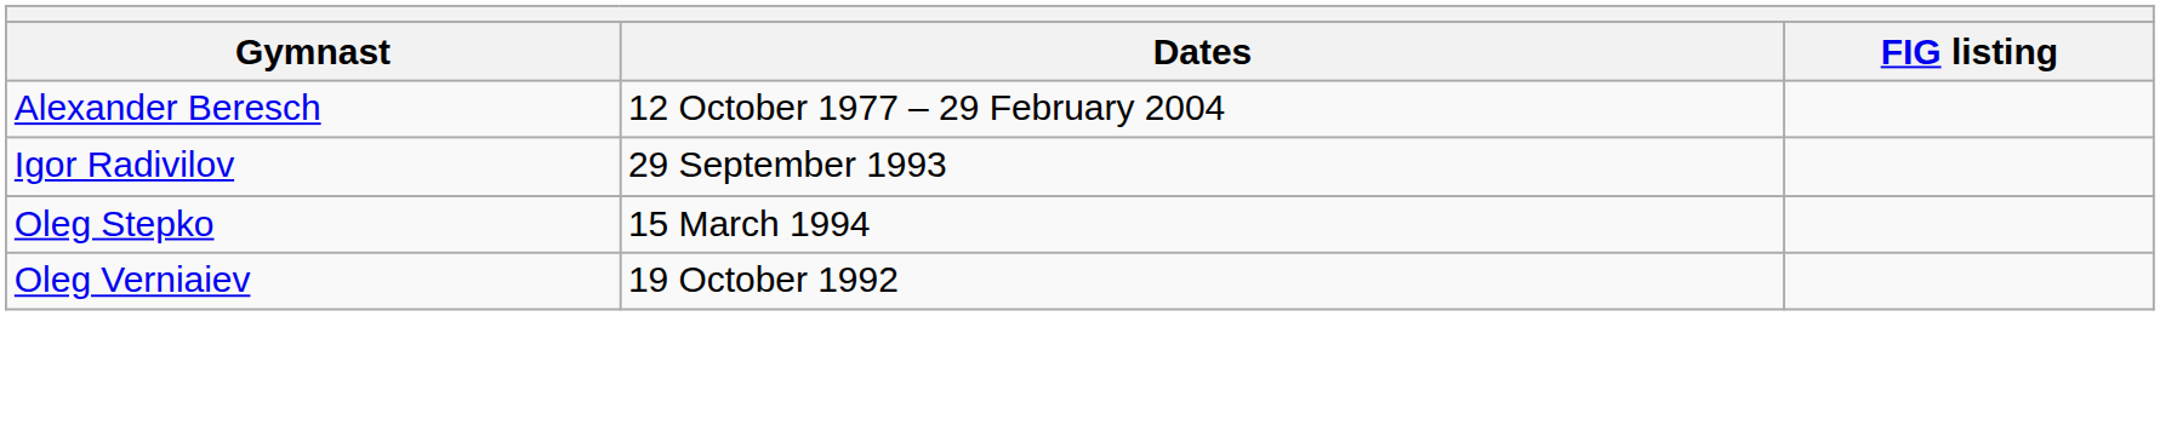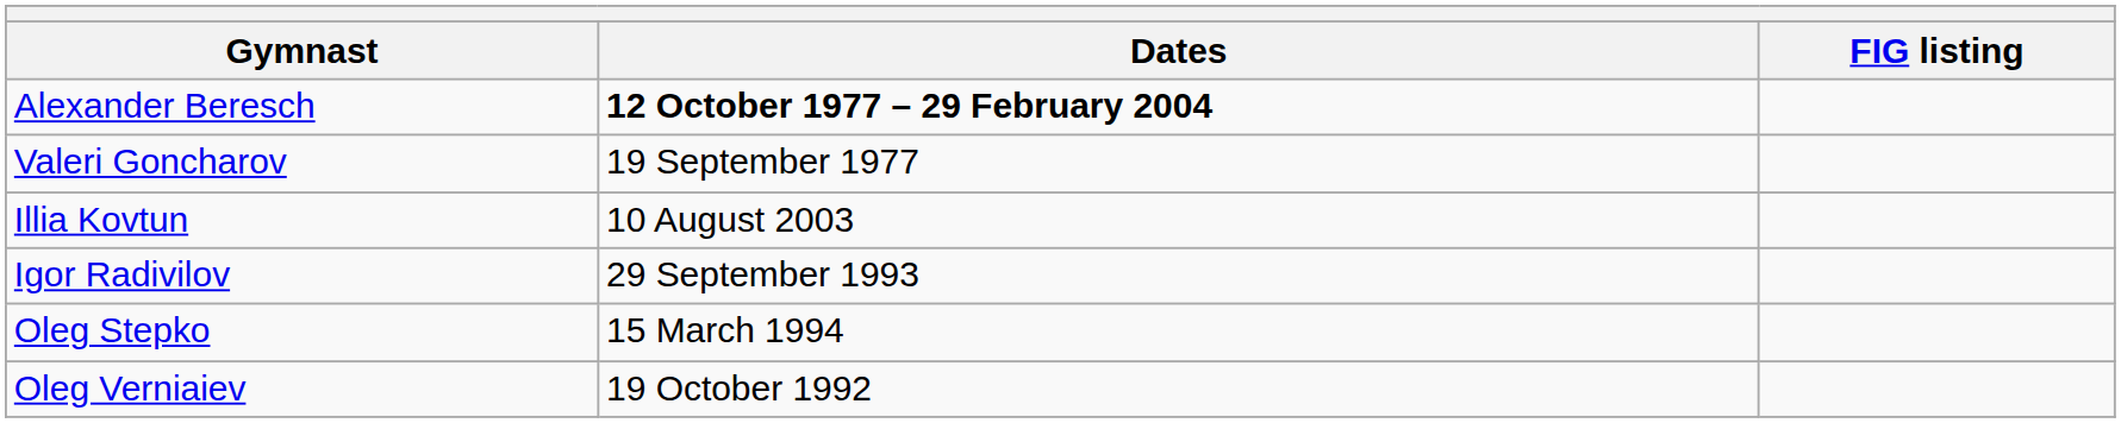 <table class="wikitable mw-collapsible mw-collapsed" width="75%">
 <tr>
 <th colspan="3"></th>
 </tr>
 <tr>
 <th>Gymnast</th>
 <th>Dates</th>
 <th><a href='#'>FIG</a> listing</th>
 </tr>
 <tr>
 <td><a href='#'>Alexander Beresch</a></td>
-<td>12 October 1977 – 29 February 2004</td>
+<td><strong>12 October 1977 – 29 February 2004</strong></td>
+<td></td>
+</tr>
+<tr>
+<td><a href='#'>Valeri Goncharov</a></td>
+<td>19 September 1977</td>
+<td></td>
+</tr>
+<tr>
+<td><a href='#'>Illia Kovtun</a></td>
+<td>10 August 2003</td>
 <td></td>
 </tr>
 <tr>
 <td><a href='#'>Igor Radivilov</a></td>
 <td>29 September 1993</td>
 <td></td>
 </tr>
 <tr>
 <td><a href='#'>Oleg Stepko</a></td>
 <td>15 March 1994</td>
 <td></td>
 </tr>
 <tr>
 <td><a href='#'>Oleg Verniaiev</a></td>
 <td>19 October 1992</td>
 <td></td>
 </tr>
 </table>
